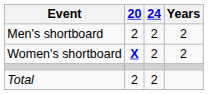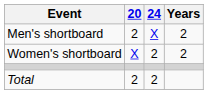 <table class="wikitable" style="text-align:center">
 <tr>
 <th>Event</th>
 <th><a href='#'>20</a></th>
 <th><a href='#'>24</a></th>
 <th>Years</th>
 </tr>
 <tr>
 <td align="left">Men's shortboard</td>
 <td>2</td>
-<td>2</td>
+<td><a href='#'>X</a></td>
 <td>2</td>
 </tr>
 <tr>
 <td align="left">Women's shortboard</td>
-<td><strong><a href='#'>X</a></strong></td>
+<td><a href='#'>X</a></td>
 <td>2</td>
 <td>2</td>
 </tr>
 <tr bgcolor="lightgray">
 <td></td>
 <td></td>
 <td></td>
 <td></td>
 </tr>
 <tr>
 <td align="left"><em>Total</em></td>
 <td>2</td>
 <td>2</td>
 <td></td>
 </tr>
 </table>
